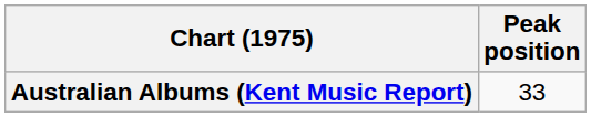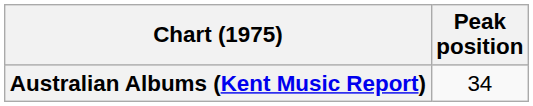 <table class="wikitable sortable plainrowheaders">
 <tr>
 <th scope="col">Chart (1975)</th>
 <th scope="col">Peak<br>position</th>
 </tr>
 <tr>
 <th scope="row">Australian Albums (<a href='#'>Kent Music Report</a>)</th>
-<td style="text-align:center;">33</td>
+<td style="text-align:center;">34</td>
 </tr>
 </table>
